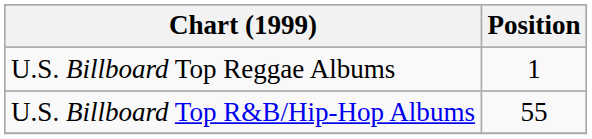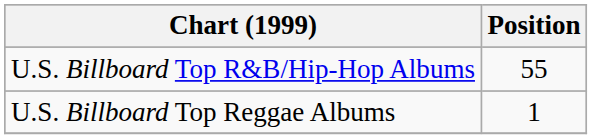 <table class="wikitable">
 <tr>
 <th align="left">Chart (1999)</th>
 <th align="left">Position</th>
 </tr>
 <tr>
+<td align="left">U.S. <em>Billboard</em> <a href='#'>Top R&B/Hip-Hop Albums</a></td>
+<td align="center">55</td>
+</tr>
+<tr>
 <td align="left">U.S. <em>Billboard</em> Top Reggae Albums</td>
 <td align="center">1</td>
 </tr>
 <tr>
-<td align="left">U.S. <em>Billboard</em> <a href='#'>Top R&B/Hip-Hop Albums</a></td>
-<td align="center">55</td>
-</tr>
-<tr>
 </tr>
 </table>
